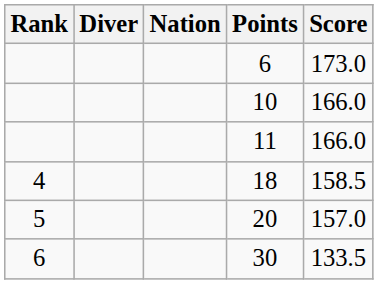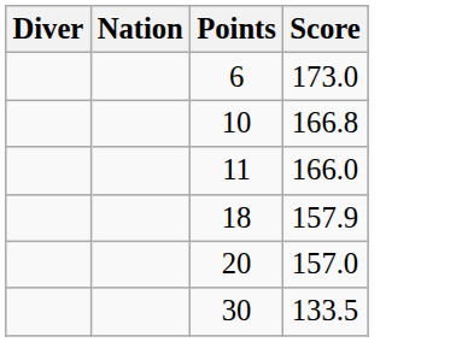 <table class="wikitable sortable" style="text-align:center">
 <tr>
-<th>Rank</th>
 <th>Diver</th>
 <th>Nation</th>
 <th>Points</th>
 <th>Score</th>
 </tr>
 <tr>
-<td></td>
 <td align=left></td>
 <td align=left></td>
 <td>6</td>
 <td>173.0</td>
 </tr>
 <tr>
-<td></td>
 <td align=left></td>
 <td align=left></td>
 <td>10</td>
-<td>166.0</td>
+<td>166.8</td>
 </tr>
 <tr>
-<td></td>
 <td align=left></td>
 <td align=left></td>
 <td>11</td>
 <td>166.0</td>
 </tr>
 <tr>
-<td>4</td>
 <td align=left></td>
 <td align=left></td>
 <td>18</td>
-<td>158.5</td>
+<td>157.9</td>
 </tr>
 <tr>
-<td>5</td>
 <td align=left></td>
 <td align=left></td>
 <td>20</td>
 <td>157.0</td>
 </tr>
 <tr>
-<td>6</td>
 <td align=left></td>
 <td align=left></td>
 <td>30</td>
 <td>133.5</td>
 </tr>
 </table>
